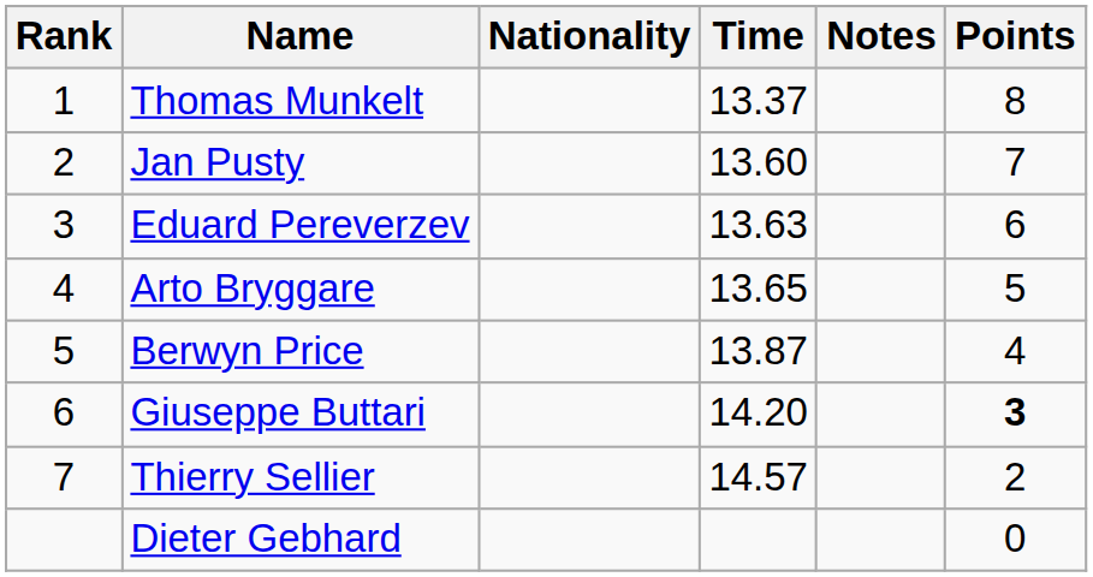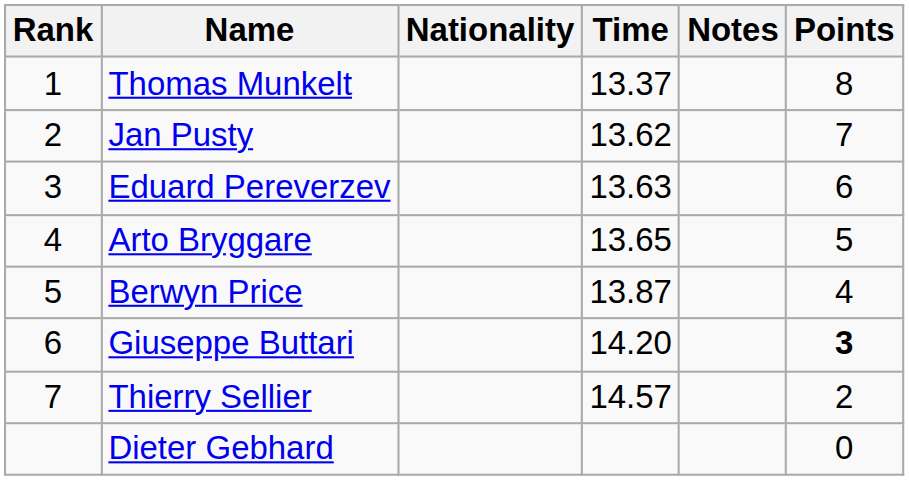 <table class="wikitable sortable" style="text-align:center">
 <tr>
 <th>Rank</th>
 <th>Name</th>
 <th>Nationality</th>
 <th>Time</th>
 <th>Notes</th>
 <th>Points</th>
 </tr>
 <tr>
 <td>1</td>
 <td align=left><a href='#'>Thomas Munkelt</a></td>
 <td align=left></td>
 <td>13.37</td>
 <td></td>
 <td>8</td>
 </tr>
 <tr>
 <td>2</td>
 <td align=left><a href='#'>Jan Pusty</a></td>
 <td align=left></td>
-<td>13.60</td>
+<td>13.62</td>
 <td></td>
 <td>7</td>
 </tr>
 <tr>
 <td>3</td>
 <td align=left><a href='#'>Eduard Pereverzev</a></td>
 <td align=left></td>
 <td>13.63</td>
 <td></td>
 <td>6</td>
 </tr>
 <tr>
 <td>4</td>
 <td align=left><a href='#'>Arto Bryggare</a></td>
 <td align=left></td>
 <td>13.65</td>
 <td></td>
 <td>5</td>
 </tr>
 <tr>
 <td>5</td>
 <td align=left><a href='#'>Berwyn Price</a></td>
 <td align=left></td>
 <td>13.87</td>
 <td></td>
 <td>4</td>
 </tr>
 <tr>
 <td>6</td>
 <td align=left><a href='#'>Giuseppe Buttari</a></td>
 <td align=left></td>
 <td>14.20</td>
 <td></td>
 <td><strong>3</strong></td>
 </tr>
 <tr>
 <td>7</td>
 <td align=left><a href='#'>Thierry Sellier</a></td>
 <td align=left></td>
 <td>14.57</td>
 <td></td>
 <td>2</td>
 </tr>
 <tr>
 <td></td>
 <td align=left><a href='#'>Dieter Gebhard</a></td>
 <td align=left></td>
 <td></td>
 <td></td>
 <td>0</td>
 </tr>
 </table>
